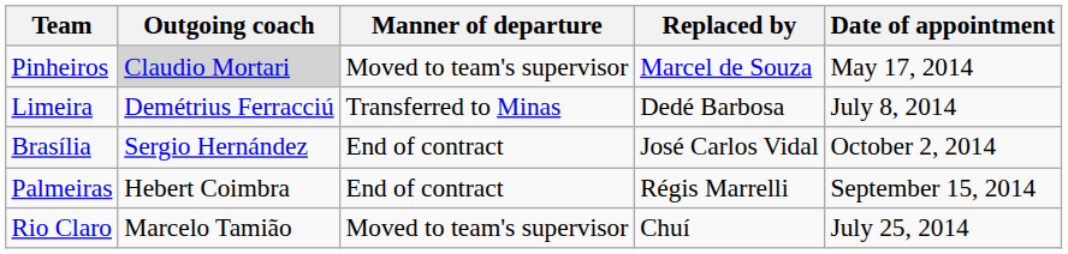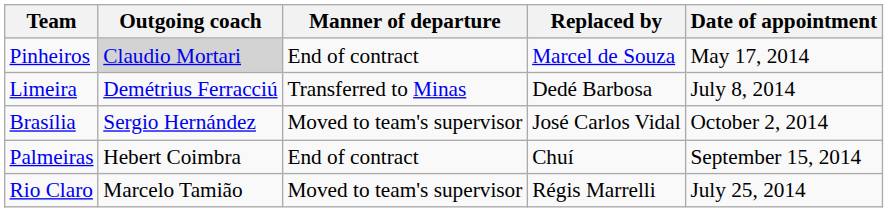 <table class="wikitable sortable">
 <tr>
 <th>Team</th>
 <th>Outgoing coach</th>
 <th>Manner of departure</th>
 <th>Replaced by</th>
 <th>Date of appointment</th>
 </tr>
 <tr>
 <td><a href='#'>Pinheiros</a></td>
 <td style="background: lightgrey;"> <a href='#'>Claudio Mortari</a></td>
-<td>Moved to team's supervisor</td>
+<td>End of contract</td>
 <td> <a href='#'>Marcel de Souza</a></td>
 <td>May 17, 2014</td>
 </tr>
 <tr>
 <td><a href='#'>Limeira</a></td>
 <td> <a href='#'>Demétrius Ferracciú</a></td>
 <td>Transferred to <a href='#'>Minas</a></td>
 <td> Dedé Barbosa</td>
 <td>July 8, 2014</td>
 </tr>
 <tr>
 <td><a href='#'>Brasília</a></td>
 <td> <a href='#'>Sergio Hernández</a></td>
-<td>End of contract</td>
+<td>Moved to team's supervisor</td>
 <td> José Carlos Vidal</td>
 <td>October 2, 2014</td>
 </tr>
 <tr>
 <td><a href='#'>Palmeiras</a></td>
 <td> Hebert Coimbra</td>
 <td>End of contract</td>
-<td> Régis Marrelli</td>
+<td> Chuí</td>
 <td>September 15, 2014</td>
 </tr>
 <tr>
 <td><a href='#'>Rio Claro</a></td>
 <td> Marcelo Tamião</td>
 <td>Moved to team's supervisor</td>
-<td> Chuí</td>
+<td> Régis Marrelli</td>
 <td>July 25, 2014</td>
 </tr>
 </table>
